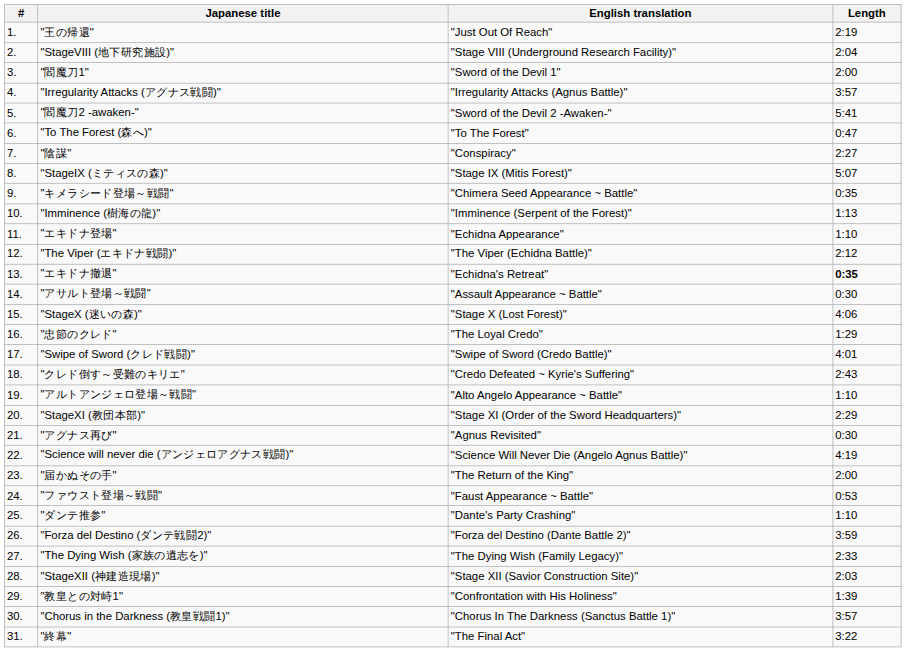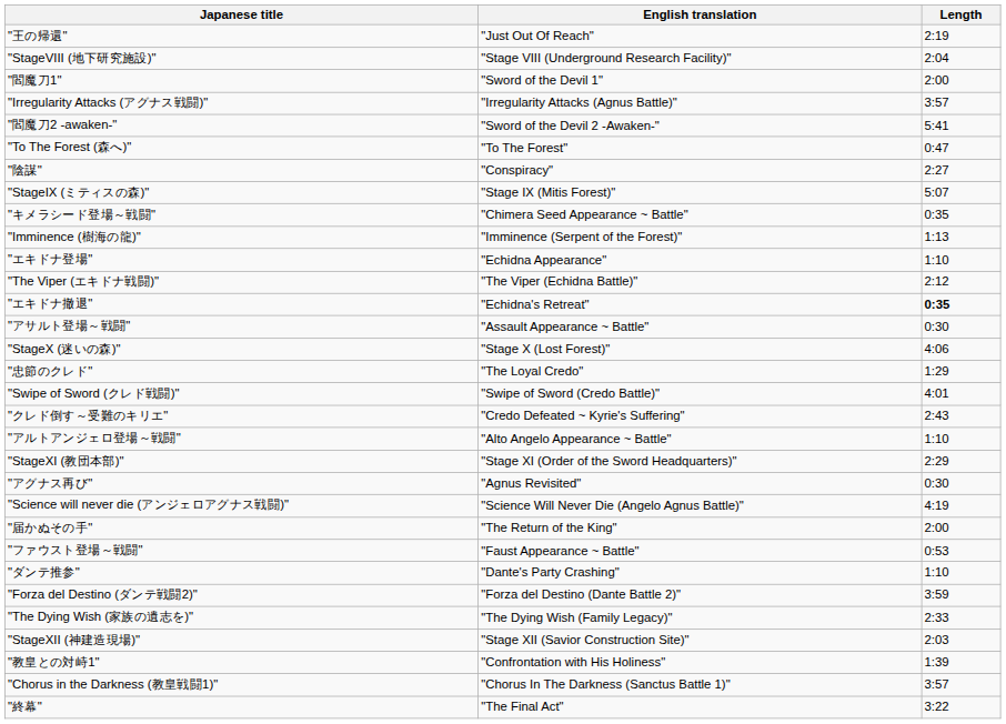 <table class="wikitable" style="width:100%; margin-right:-1em;">
 <tr>
-<th>#</th>
 <th>Japanese title</th>
 <th>English translation</th>
 <th>Length</th>
 </tr>
 <tr>
-<td>1.</td>
 <td>"王の帰還"</td>
 <td>"Just Out Of Reach"</td>
 <td>2:19</td>
 </tr>
 <tr>
-<td>2.</td>
 <td>"StageVIII (地下研究施設)"</td>
 <td>"Stage VIII (Underground Research Facility)"</td>
 <td>2:04</td>
 </tr>
 <tr>
-<td>3.</td>
 <td>"閻魔刀1"</td>
 <td>"Sword of the Devil 1"</td>
 <td>2:00</td>
 </tr>
 <tr>
-<td>4.</td>
 <td>"Irregularity Attacks (アグナス戦闘)"</td>
 <td>"Irregularity Attacks (Agnus Battle)"</td>
 <td>3:57</td>
 </tr>
 <tr>
-<td>5.</td>
 <td>"閻魔刀2 -awaken-"</td>
 <td>"Sword of the Devil 2 -Awaken-"</td>
 <td>5:41</td>
 </tr>
 <tr>
-<td>6.</td>
 <td>"To The Forest (森へ)"</td>
 <td>"To The Forest"</td>
 <td>0:47</td>
 </tr>
 <tr>
-<td>7.</td>
 <td>"陰謀"</td>
 <td>"Conspiracy"</td>
 <td>2:27</td>
 </tr>
 <tr>
-<td>8.</td>
 <td>"StageIX (ミティスの森)"</td>
 <td>"Stage IX (Mitis Forest)"</td>
 <td>5:07</td>
 </tr>
 <tr>
-<td>9.</td>
 <td>"キメラシード登場～戦闘"</td>
 <td>"Chimera Seed Appearance ~ Battle"</td>
 <td>0:35</td>
 </tr>
 <tr>
-<td>10.</td>
 <td>"Imminence (樹海の龍)"</td>
 <td>"Imminence (Serpent of the Forest)"</td>
 <td>1:13</td>
 </tr>
 <tr>
-<td>11.</td>
 <td>"エキドナ登場"</td>
 <td>"Echidna Appearance"</td>
 <td>1:10</td>
 </tr>
 <tr>
-<td>12.</td>
 <td>"The Viper (エキドナ戦闘)"</td>
 <td>"The Viper (Echidna Battle)"</td>
 <td>2:12</td>
 </tr>
 <tr>
-<td>13.</td>
 <td>"エキドナ撤退"</td>
 <td>"Echidna's Retreat"</td>
 <td><strong>0:35</strong></td>
 </tr>
 <tr>
-<td>14.</td>
 <td>"アサルト登場～戦闘"</td>
 <td>"Assault Appearance ~ Battle"</td>
 <td>0:30</td>
 </tr>
 <tr>
-<td>15.</td>
 <td>"StageX (迷いの森)"</td>
 <td>"Stage X (Lost Forest)"</td>
 <td>4:06</td>
 </tr>
 <tr>
-<td>16.</td>
 <td>"忠節のクレド"</td>
 <td>"The Loyal Credo"</td>
 <td>1:29</td>
 </tr>
 <tr>
-<td>17.</td>
 <td>"Swipe of Sword (クレド戦闘)"</td>
 <td>"Swipe of Sword (Credo Battle)"</td>
 <td>4:01</td>
 </tr>
 <tr>
-<td>18.</td>
 <td>"クレド倒す～受難のキリエ"</td>
 <td>"Credo Defeated ~ Kyrie's Suffering"</td>
 <td>2:43</td>
 </tr>
 <tr>
-<td>19.</td>
 <td>"アルトアンジェロ登場～戦闘"</td>
 <td>"Alto Angelo Appearance ~ Battle"</td>
 <td>1:10</td>
 </tr>
 <tr>
-<td>20.</td>
 <td>"StageXI (教団本部)"</td>
 <td>"Stage XI (Order of the Sword Headquarters)"</td>
 <td>2:29</td>
 </tr>
 <tr>
-<td>21.</td>
 <td>"アグナス再び"</td>
 <td>"Agnus Revisited"</td>
 <td>0:30</td>
 </tr>
 <tr>
-<td>22.</td>
 <td>"Science will never die (アンジェロアグナス戦闘)"</td>
 <td>"Science Will Never Die (Angelo Agnus Battle)"</td>
 <td>4:19</td>
 </tr>
 <tr>
-<td>23.</td>
 <td>"届かぬその手"</td>
 <td>"The Return of the King"</td>
 <td>2:00</td>
 </tr>
 <tr>
-<td>24.</td>
 <td>"ファウスト登場～戦闘"</td>
 <td>"Faust Appearance ~ Battle"</td>
 <td>0:53</td>
 </tr>
 <tr>
-<td>25.</td>
 <td>"ダンテ推参"</td>
 <td>"Dante's Party Crashing"</td>
 <td>1:10</td>
 </tr>
 <tr>
-<td>26.</td>
 <td>"Forza del Destino (ダンテ戦闘2)"</td>
 <td>"Forza del Destino (Dante Battle 2)"</td>
 <td>3:59</td>
 </tr>
 <tr>
-<td>27.</td>
 <td>"The Dying Wish (家族の遺志を)"</td>
 <td>"The Dying Wish (Family Legacy)"</td>
 <td>2:33</td>
 </tr>
 <tr>
-<td>28.</td>
 <td>"StageXII (神建造現場)"</td>
 <td>"Stage XII (Savior Construction Site)"</td>
 <td>2:03</td>
 </tr>
 <tr>
-<td>29.</td>
 <td>"教皇との対峙1"</td>
 <td>"Confrontation with His Holiness"</td>
 <td>1:39</td>
 </tr>
 <tr>
-<td>30.</td>
 <td>"Chorus in the Darkness (教皇戦闘1)"</td>
 <td>"Chorus In The Darkness (Sanctus Battle 1)"</td>
 <td>3:57</td>
 </tr>
 <tr>
-<td>31.</td>
 <td>"終幕"</td>
 <td>"The Final Act"</td>
 <td>3:22</td>
 </tr>
 </table>
